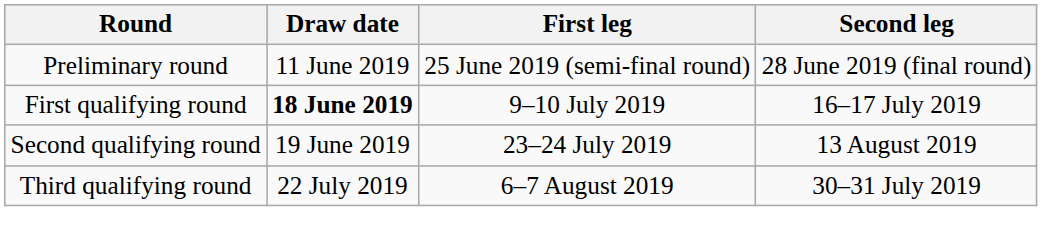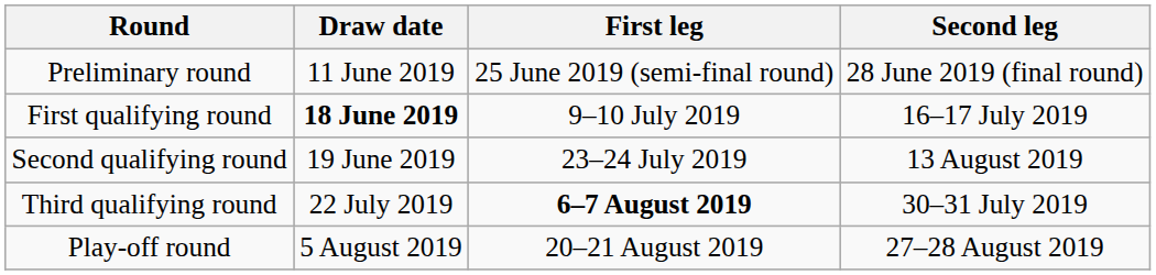 <table class="wikitable" style="text-align:center">
 <tr>
 <th>Round</th>
 <th>Draw date</th>
 <th>First leg</th>
 <th>Second leg</th>
 </tr>
 <tr>
 <td>Preliminary round</td>
 <td>11 June 2019</td>
 <td>25 June 2019 (semi-final round)</td>
 <td>28 June 2019 (final round)</td>
 </tr>
 <tr>
 <td>First qualifying round</td>
 <td><strong>18 June 2019</strong></td>
 <td>9–10 July 2019</td>
 <td>16–17 July 2019</td>
 </tr>
 <tr>
 <td>Second qualifying round</td>
 <td>19 June 2019</td>
 <td>23–24 July 2019</td>
 <td>13 August 2019</td>
 </tr>
 <tr>
 <td>Third qualifying round</td>
 <td>22 July 2019</td>
-<td>6–7 August 2019</td>
+<td><strong>6–7 August 2019</strong></td>
 <td>30–31 July 2019</td>
 </tr>
+<tr>
+<td>Play-off round</td>
+<td>5 August 2019</td>
+<td>20–21 August 2019</td>
+<td>27–28 August 2019</td>
+</tr>
 </table>
